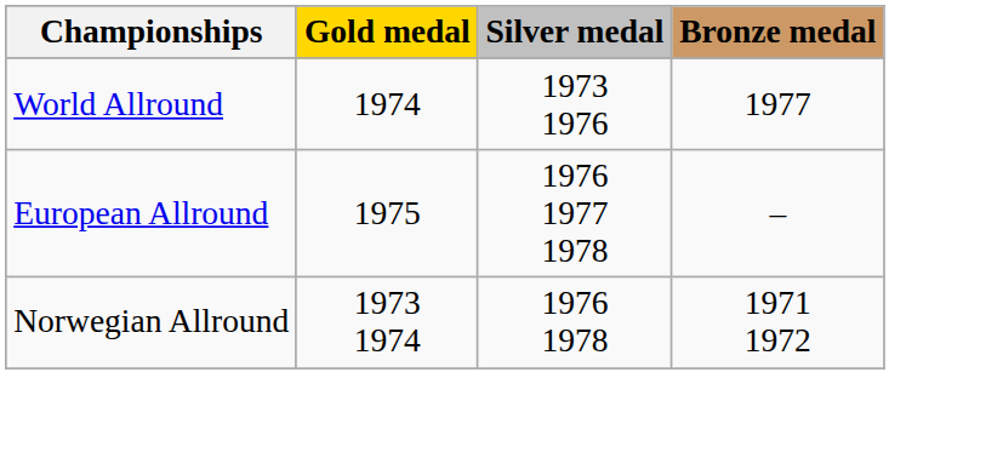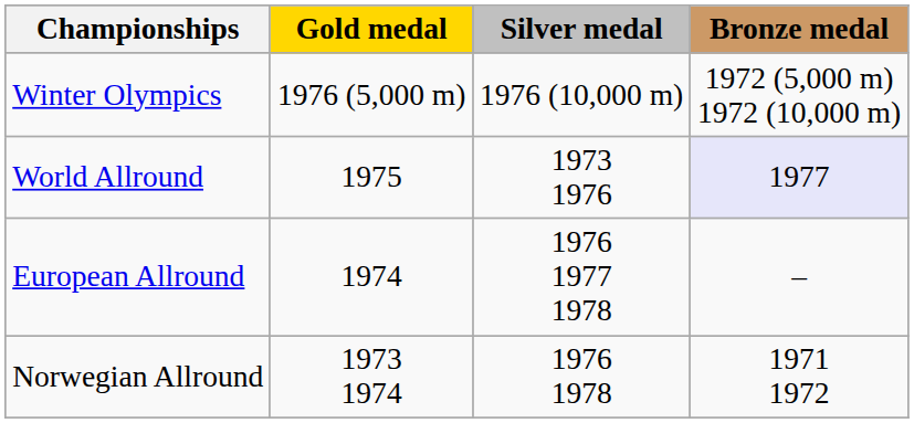 <table class="wikitable">
 <tr>
 <th>Championships</th>
 <td align=center bgcolor=gold><strong>Gold medal</strong></td>
 <td align=center bgcolor=silver><strong>Silver medal</strong></td>
 <td align=center bgcolor=cc9966><strong>Bronze medal</strong></td>
 </tr>
 <tr align="center">
+<td align="left"><a href='#'>Winter Olympics</a></td>
+<td>1976 (5,000 m)</td>
+<td>1976 (10,000 m)</td>
+<td>1972 (5,000 m) <br> 1972 (10,000 m)</td>
+</tr>
+<tr align="center">
 <td align="left"><a href='#'>World Allround</a></td>
-<td>1974</td>
+<td>1975</td>
 <td>1973 <br> 1976</td>
-<td>1977</td>
+<td style="background: lavender;">1977</td>
 </tr>
 <tr align="center">
 <td align="left"><a href='#'>European Allround</a></td>
-<td>1975</td>
+<td>1974</td>
 <td>1976 <br> 1977 <br> 1978</td>
 <td>–</td>
 </tr>
 <tr align="center">
 <td align="left">Norwegian Allround</td>
 <td>1973 <br> 1974</td>
 <td>1976 <br> 1978</td>
 <td>1971 <br> 1972</td>
 </tr>
 </table>
